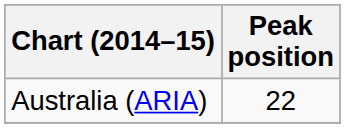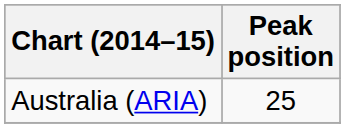 <table class="wikitable sortable plainrowheaders">
 <tr>
 <th>Chart (2014–15)</th>
 <th>Peak<br>position</th>
 </tr>
 <tr>
 <td>Australia (<a href='#'>ARIA</a>)</td>
-<td align="center">22</td>
+<td align="center">25</td>
 </tr>
 <tr>
 </tr>
 <tr>
 </tr>
 <tr>
 </tr>
 <tr>
 </tr>
 </table>
